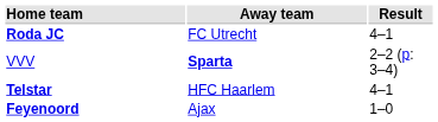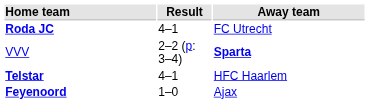 <table>
 <tr bgcolor="#E4E4E4">
 <th style="border-bottom:1px solid #AAAAAA" width="200" align="left">Home team</th>
+<th style="border-bottom:1px solid #AAAAAA" width="70" align="center">Result</th>
 <th style="border-bottom:1px solid #AAAAAA" width="200">Away team</th>
-<th style="border-bottom:1px solid #AAAAAA" width="70" align="center">Result</th>
 </tr>
 <tr>
 <td><strong><a href='#'>Roda JC</a></strong></td>
+<td>4–1</td>
 <td><a href='#'>FC Utrecht</a></td>
-<td>4–1</td>
 </tr>
 <tr>
 <td><a href='#'>VVV</a></td>
+<td>2–2 (<a href='#'>p</a>: 3–4)</td>
 <td><strong><a href='#'>Sparta</a></strong></td>
-<td>2–2 (<a href='#'>p</a>: 3–4)</td>
 </tr>
 <tr>
 <td><strong><a href='#'>Telstar</a></strong></td>
+<td>4–1</td>
 <td><a href='#'>HFC Haarlem</a></td>
-<td>4–1</td>
 </tr>
 <tr>
 <td><strong><a href='#'>Feyenoord</a></strong></td>
+<td>1–0</td>
 <td><a href='#'>Ajax</a></td>
-<td>1–0</td>
 </tr>
 </table>
